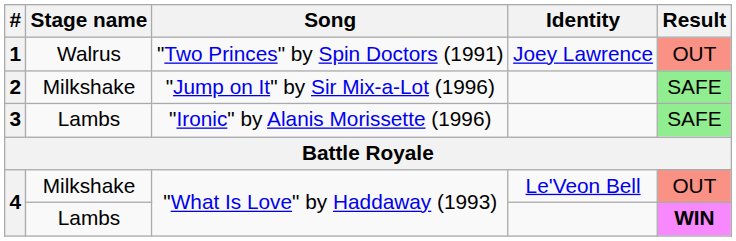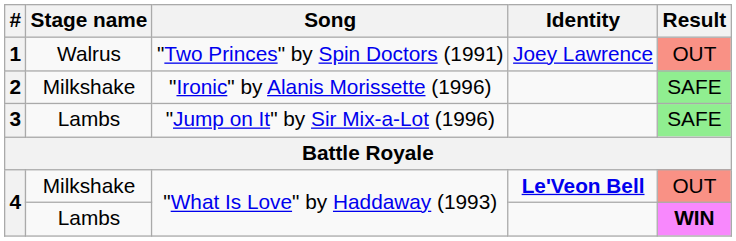 <table class="wikitable plainrowheaders" style="text-align: center;">
 <tr>
 <th>#</th>
 <th>Stage name</th>
 <th>Song</th>
 <th>Identity</th>
 <th>Result</th>
 </tr>
 <tr>
 <th>1</th>
 <td>Walrus</td>
 <td>"<a href='#'>Two Princes</a>" by <a href='#'>Spin Doctors</a> (1991)</td>
 <td><a href='#'>Joey Lawrence</a></td>
 <td bgcolor=#F99185>OUT</td>
 </tr>
 <tr>
 <th>2</th>
 <td>Milkshake</td>
-<td>"<a href='#'>Jump on It</a>" by <a href='#'>Sir Mix-a-Lot</a> (1996)</td>
+<td>"<a href='#'>Ironic</a>" by <a href='#'>Alanis Morissette</a> (1996)</td>
 <td></td>
 <td bgcolor=lightgreen>SAFE</td>
 </tr>
 <tr>
 <th>3</th>
 <td>Lambs</td>
-<td>"<a href='#'>Ironic</a>" by <a href='#'>Alanis Morissette</a> (1996)</td>
+<td>"<a href='#'>Jump on It</a>" by <a href='#'>Sir Mix-a-Lot</a> (1996)</td>
 <td></td>
 <td bgcolor=lightgreen>SAFE</td>
 </tr>
 <tr>
 <th colspan=5>Battle Royale</th>
 </tr>
 <tr>
 <th rowspan=2>4</th>
 <td>Milkshake</td>
 <td rowspan=2>"<a href='#'>What Is Love</a>" by <a href='#'>Haddaway</a> (1993)</td>
-<td><a href='#'>Le'Veon Bell</a></td>
+<td><strong><a href='#'>Le'Veon Bell</a></strong></td>
 <td bgcolor=#F99185>OUT</td>
 </tr>
 <tr>
 <td>Lambs</td>
 <td></td>
 <td bgcolor="#F888FD"><strong>WIN</strong></td>
 </tr>
 </table>
